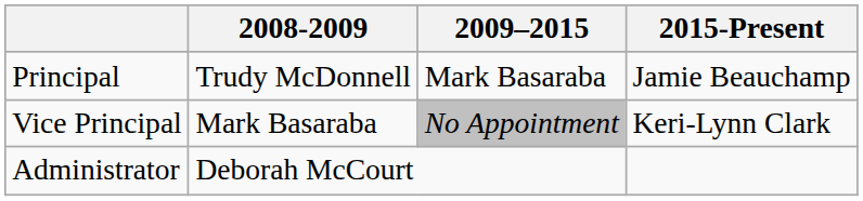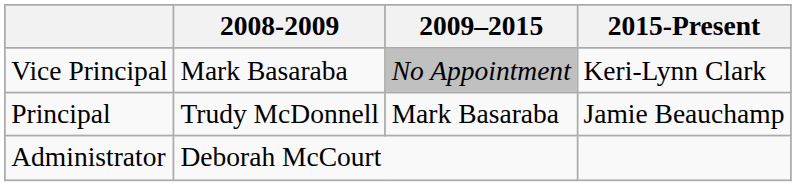 <table class="wikitable">
 <tr>
 <th></th>
 <th>2008-2009</th>
 <th>2009–2015</th>
 <th>2015-Present</th>
 </tr>
 <tr>
+<td>Vice Principal</td>
+<td>Mark Basaraba</td>
+<td bgcolor="#c0c0c0"><em>No Appointment</em></td>
+<td>Keri-Lynn Clark</td>
+</tr>
+<tr>
 <td>Principal</td>
 <td>Trudy McDonnell</td>
 <td>Mark Basaraba</td>
 <td>Jamie Beauchamp</td>
-</tr>
-<tr>
-<td>Vice Principal</td>
-<td>Mark Basaraba</td>
-<td bgcolor="#c0c0c0"><em>No Appointment</em></td>
-<td>Keri-Lynn Clark</td>
 </tr>
 <tr>
 <td>Administrator</td>
 <td colspan=2>Deborah McCourt</td>
 <td></td>
 </tr>
 </table>
